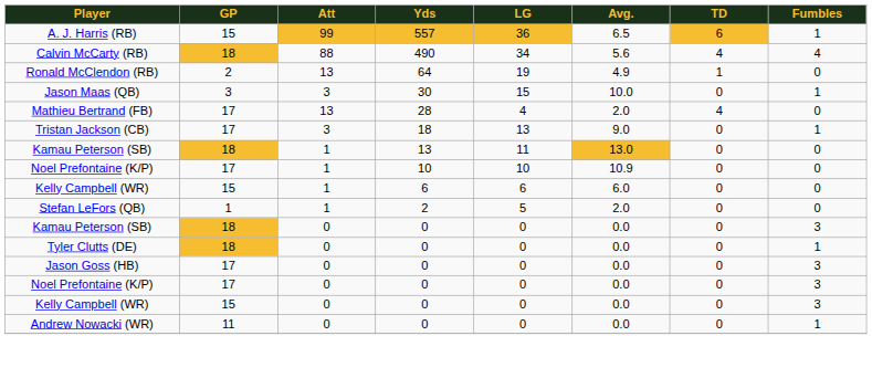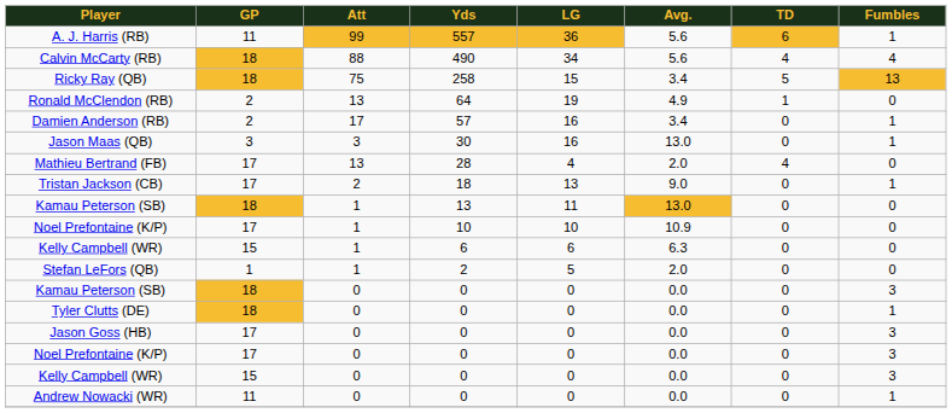 <table class="wikitable sortable">
 <tr>
 <th style="background:#183118;color:#f7bd30;" width="16%">Player</th>
 <th style="background:#183118;color:#f7bd30;" width="9%">GP</th>
 <th style="background:#183118;color:#f7bd30;" width="9%">Att</th>
 <th style="background:#183118;color:#f7bd30;" width="9%">Yds</th>
 <th style="background:#183118;color:#f7bd30;" width="9%">LG</th>
 <th style="background:#183118;color:#f7bd30;" width="9%">Avg.</th>
 <th style="background:#183118;color:#f7bd30;" width="9%">TD</th>
 <th style="background:#183118;color:#f7bd30;" width="9%">Fumbles</th>
 </tr>
 <tr align="center">
 <td><a href='#'>A. J. Harris</a> (RB)</td>
-<td>15</td>
+<td>11</td>
 <td bgcolor="#f7bd30">99</td>
 <td bgcolor="#f7bd30">557</td>
 <td bgcolor="#f7bd30">36</td>
-<td>6.5</td>
+<td>5.6</td>
 <td bgcolor="#f7bd30">6</td>
 <td>1</td>
 </tr>
 <tr align="center">
 <td><a href='#'>Calvin McCarty</a> (RB)</td>
 <td bgcolor="#f7bd30">18</td>
 <td>88</td>
 <td>490</td>
 <td>34</td>
 <td>5.6</td>
 <td>4</td>
 <td>4</td>
 </tr>
 <tr align="center">
+<td><a href='#'>Ricky Ray</a> (QB)</td>
+<td bgcolor="#f7bd30">18</td>
+<td>75</td>
+<td>258</td>
+<td>15</td>
+<td>3.4</td>
+<td>5</td>
+<td bgcolor="#f7bd30">13</td>
+</tr>
+<tr align="center">
 <td><a href='#'>Ronald McClendon</a> (RB)</td>
 <td>2</td>
 <td>13</td>
 <td>64</td>
 <td>19</td>
 <td>4.9</td>
 <td>1</td>
 <td>0</td>
 </tr>
 <tr align="center">
+<td><a href='#'>Damien Anderson</a> (RB)</td>
+<td>2</td>
+<td>17</td>
+<td>57</td>
+<td>16</td>
+<td>3.4</td>
+<td>0</td>
+<td>1</td>
+</tr>
+<tr align="center">
 <td><a href='#'>Jason Maas</a> (QB)</td>
 <td>3</td>
 <td>3</td>
 <td>30</td>
-<td>15</td>
-<td>10.0</td>
+<td>16</td>
+<td>13.0</td>
 <td>0</td>
 <td>1</td>
 </tr>
 <tr align="center">
 <td><a href='#'>Mathieu Bertrand</a> (FB)</td>
 <td>17</td>
 <td>13</td>
 <td>28</td>
 <td>4</td>
 <td>2.0</td>
 <td>4</td>
 <td>0</td>
 </tr>
 <tr align="center">
 <td><a href='#'>Tristan Jackson</a> (CB)</td>
 <td>17</td>
-<td>3</td>
+<td>2</td>
 <td>18</td>
 <td>13</td>
 <td>9.0</td>
 <td>0</td>
 <td>1</td>
 </tr>
 <tr align="center">
 <td><a href='#'>Kamau Peterson</a> (SB)</td>
 <td bgcolor="#f7bd30">18</td>
 <td>1</td>
 <td>13</td>
 <td>11</td>
 <td bgcolor="#f7bd30">13.0</td>
 <td>0</td>
 <td>0</td>
 </tr>
 <tr align="center">
 <td><a href='#'>Noel Prefontaine</a> (K/P)</td>
 <td>17</td>
 <td>1</td>
 <td>10</td>
 <td>10</td>
 <td>10.9</td>
 <td>0</td>
 <td>0</td>
 </tr>
 <tr align="center">
 <td><a href='#'>Kelly Campbell</a> (WR)</td>
 <td>15</td>
 <td>1</td>
 <td>6</td>
 <td>6</td>
-<td>6.0</td>
+<td>6.3</td>
 <td>0</td>
 <td>0</td>
 </tr>
 <tr align="center">
 <td><a href='#'>Stefan LeFors</a> (QB)</td>
 <td>1</td>
 <td>1</td>
 <td>2</td>
 <td>5</td>
 <td>2.0</td>
 <td>0</td>
 <td>0</td>
 </tr>
 <tr align="center">
 <td><a href='#'>Kamau Peterson</a> (SB)</td>
 <td bgcolor="#f7bd30">18</td>
 <td>0</td>
 <td>0</td>
 <td>0</td>
 <td>0.0</td>
 <td>0</td>
 <td>3</td>
 </tr>
 <tr align="center">
 <td><a href='#'>Tyler Clutts</a> (DE)</td>
 <td bgcolor="#f7bd30">18</td>
 <td>0</td>
 <td>0</td>
 <td>0</td>
 <td>0.0</td>
 <td>0</td>
 <td>1</td>
 </tr>
 <tr align="center">
 <td><a href='#'>Jason Goss</a> (HB)</td>
 <td>17</td>
 <td>0</td>
 <td>0</td>
 <td>0</td>
 <td>0.0</td>
 <td>0</td>
 <td>3</td>
 </tr>
 <tr align="center">
 <td><a href='#'>Noel Prefontaine</a> (K/P)</td>
 <td>17</td>
 <td>0</td>
 <td>0</td>
 <td>0</td>
 <td>0.0</td>
 <td>0</td>
 <td>3</td>
 </tr>
 <tr align="center">
 <td><a href='#'>Kelly Campbell</a> (WR)</td>
 <td>15</td>
 <td>0</td>
 <td>0</td>
 <td>0</td>
 <td>0.0</td>
 <td>0</td>
 <td>3</td>
 </tr>
 <tr align="center">
 <td><a href='#'>Andrew Nowacki</a> (WR)</td>
 <td>11</td>
 <td>0</td>
 <td>0</td>
 <td>0</td>
 <td>0.0</td>
 <td>0</td>
 <td>1</td>
 </tr>
 <tr align="center">
 </tr>
 </table>
